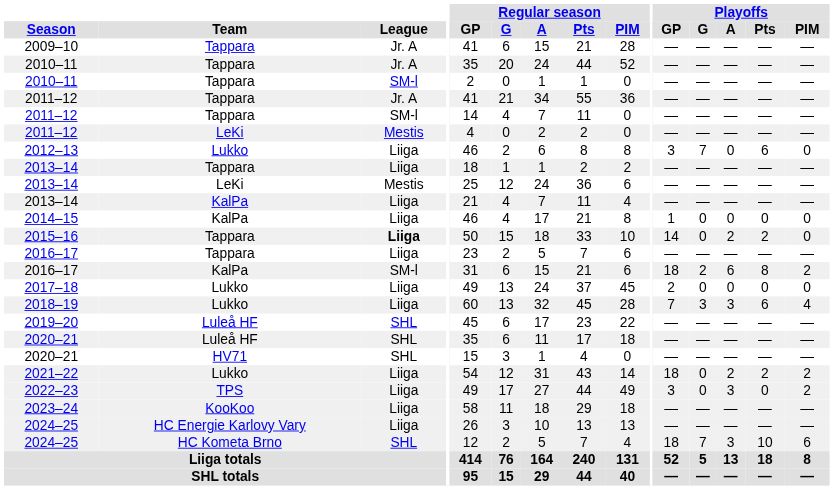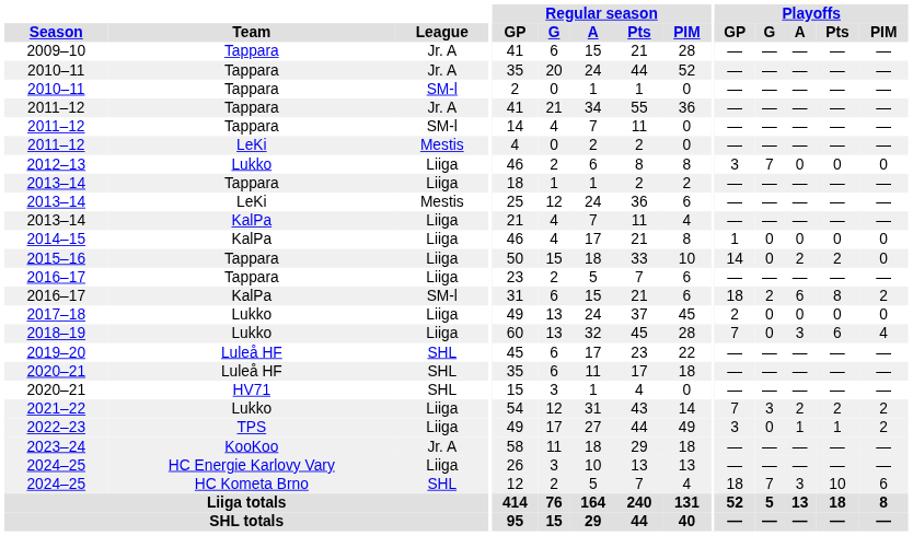 <table border="0" cellpadding="1" cellspacing="0" style="text-align:center; width:60em">
 <tr bgcolor="#e0e0e0">
 <th colspan="3" bgcolor="#ffffff"></th>
 <th rowspan="99" bgcolor="#ffffff"></th>
 <th colspan="5"><a href='#'>Regular season</a></th>
 <th rowspan="99" bgcolor="#ffffff"></th>
 <th colspan="5"><a href='#'>Playoffs</a></th>
 </tr>
 <tr bgcolor="#e0e0e0">
 <th><a href='#'>Season</a></th>
 <th>Team</th>
 <th>League</th>
 <th>GP</th>
 <th><a href='#'>G</a></th>
 <th><a href='#'>A</a></th>
 <th><a href='#'>Pts</a></th>
 <th><a href='#'>PIM</a></th>
 <th>GP</th>
 <th>G</th>
 <th>A</th>
 <th>Pts</th>
 <th>PIM</th>
 </tr>
 <tr>
 <td>2009–10</td>
 <td><a href='#'>Tappara</a></td>
 <td>Jr. A</td>
 <td>41</td>
 <td>6</td>
 <td>15</td>
 <td>21</td>
 <td>28</td>
 <td>—</td>
 <td>—</td>
 <td>—</td>
 <td>—</td>
 <td>—</td>
 </tr>
 <tr bgcolor="#f0f0f0">
 <td>2010–11</td>
 <td>Tappara</td>
 <td>Jr. A</td>
 <td>35</td>
 <td>20</td>
 <td>24</td>
 <td>44</td>
 <td>52</td>
 <td>—</td>
 <td>—</td>
 <td>—</td>
 <td>—</td>
 <td>—</td>
 </tr>
 <tr>
 <td><a href='#'>2010–11</a></td>
 <td>Tappara</td>
 <td><a href='#'>SM-l</a></td>
 <td>2</td>
 <td>0</td>
 <td>1</td>
 <td>1</td>
 <td>0</td>
 <td>—</td>
 <td>—</td>
 <td>—</td>
 <td>—</td>
 <td>—</td>
 </tr>
 <tr bgcolor="#f0f0f0">
 <td>2011–12</td>
 <td>Tappara</td>
 <td>Jr. A</td>
 <td>41</td>
 <td>21</td>
 <td>34</td>
 <td>55</td>
 <td>36</td>
 <td>—</td>
 <td>—</td>
 <td>—</td>
 <td>—</td>
 <td>—</td>
 </tr>
 <tr>
 <td><a href='#'>2011–12</a></td>
 <td>Tappara</td>
 <td>SM-l</td>
 <td>14</td>
 <td>4</td>
 <td>7</td>
 <td>11</td>
 <td>0</td>
 <td>—</td>
 <td>—</td>
 <td>—</td>
 <td>—</td>
 <td>—</td>
 </tr>
 <tr bgcolor="#f0f0f0">
 <td><a href='#'>2011–12</a></td>
 <td><a href='#'>LeKi</a></td>
 <td><a href='#'>Mestis</a></td>
 <td>4</td>
 <td>0</td>
 <td>2</td>
 <td>2</td>
 <td>0</td>
 <td>—</td>
 <td>—</td>
 <td>—</td>
 <td>—</td>
 <td>—</td>
 </tr>
 <tr>
 <td><a href='#'>2012–13</a></td>
 <td><a href='#'>Lukko</a></td>
 <td>Liiga</td>
 <td>46</td>
 <td>2</td>
 <td>6</td>
 <td>8</td>
 <td>8</td>
 <td>3</td>
 <td>7</td>
 <td>0</td>
-<td>6</td>
+<td>0</td>
 <td>0</td>
 </tr>
 <tr bgcolor="#f0f0f0">
 <td><a href='#'>2013–14</a></td>
 <td>Tappara</td>
 <td>Liiga</td>
 <td>18</td>
 <td>1</td>
 <td>1</td>
 <td>2</td>
 <td>2</td>
 <td>—</td>
 <td>—</td>
 <td>—</td>
 <td>—</td>
 <td>—</td>
 </tr>
 <tr>
 <td><a href='#'>2013–14</a></td>
 <td>LeKi</td>
 <td>Mestis</td>
 <td>25</td>
 <td>12</td>
 <td>24</td>
 <td>36</td>
 <td>6</td>
 <td>—</td>
 <td>—</td>
 <td>—</td>
 <td>—</td>
 <td>—</td>
 </tr>
 <tr bgcolor="#f0f0f0">
 <td>2013–14</td>
 <td><a href='#'>KalPa</a></td>
 <td>Liiga</td>
 <td>21</td>
 <td>4</td>
 <td>7</td>
 <td>11</td>
 <td>4</td>
 <td>—</td>
 <td>—</td>
 <td>—</td>
 <td>—</td>
 <td>—</td>
 </tr>
 <tr>
 <td><a href='#'>2014–15</a></td>
 <td>KalPa</td>
 <td>Liiga</td>
 <td>46</td>
 <td>4</td>
 <td>17</td>
 <td>21</td>
 <td>8</td>
 <td>1</td>
 <td>0</td>
 <td>0</td>
 <td>0</td>
 <td>0</td>
 </tr>
 <tr bgcolor="#f0f0f0">
 <td><a href='#'>2015–16</a></td>
 <td>Tappara</td>
-<td><strong>Liiga</strong></td>
+<td>Liiga</td>
 <td>50</td>
 <td>15</td>
 <td>18</td>
 <td>33</td>
 <td>10</td>
 <td>14</td>
 <td>0</td>
 <td>2</td>
 <td>2</td>
 <td>0</td>
 </tr>
 <tr>
 <td><a href='#'>2016–17</a></td>
 <td>Tappara</td>
 <td>Liiga</td>
 <td>23</td>
 <td>2</td>
 <td>5</td>
 <td>7</td>
 <td>6</td>
 <td>—</td>
 <td>—</td>
 <td>—</td>
 <td>—</td>
 <td>—</td>
 </tr>
 <tr bgcolor="#f0f0f0">
 <td>2016–17</td>
 <td>KalPa</td>
 <td>SM-l</td>
 <td>31</td>
 <td>6</td>
 <td>15</td>
 <td>21</td>
 <td>6</td>
 <td>18</td>
 <td>2</td>
 <td>6</td>
 <td>8</td>
 <td>2</td>
 </tr>
 <tr>
 <td><a href='#'>2017–18</a></td>
 <td>Lukko</td>
 <td>Liiga</td>
 <td>49</td>
 <td>13</td>
 <td>24</td>
 <td>37</td>
 <td>45</td>
 <td>2</td>
 <td>0</td>
 <td>0</td>
 <td>0</td>
 <td>0</td>
 </tr>
 <tr bgcolor="#f0f0f0">
 <td><a href='#'>2018–19</a></td>
 <td>Lukko</td>
 <td>Liiga</td>
 <td>60</td>
 <td>13</td>
 <td>32</td>
 <td>45</td>
 <td>28</td>
 <td>7</td>
-<td>3</td>
+<td>0</td>
 <td>3</td>
 <td>6</td>
 <td>4</td>
 </tr>
 <tr>
 <td><a href='#'>2019–20</a></td>
 <td><a href='#'>Luleå HF</a></td>
 <td><a href='#'>SHL</a></td>
 <td>45</td>
 <td>6</td>
 <td>17</td>
 <td>23</td>
 <td>22</td>
 <td>—</td>
 <td>—</td>
 <td>—</td>
 <td>—</td>
 <td>—</td>
 </tr>
 <tr bgcolor="#f0f0f0">
 <td><a href='#'>2020–21</a></td>
 <td>Luleå HF</td>
 <td>SHL</td>
 <td>35</td>
 <td>6</td>
 <td>11</td>
 <td>17</td>
 <td>18</td>
 <td>—</td>
 <td>—</td>
 <td>—</td>
 <td>—</td>
 <td>—</td>
 </tr>
 <tr>
 <td>2020–21</td>
 <td><a href='#'>HV71</a></td>
 <td>SHL</td>
 <td>15</td>
 <td>3</td>
 <td>1</td>
 <td>4</td>
 <td>0</td>
 <td>—</td>
 <td>—</td>
 <td>—</td>
 <td>—</td>
 <td>—</td>
 </tr>
 <tr bgcolor="#f0f0f0">
 <td><a href='#'>2021–22</a></td>
 <td>Lukko</td>
 <td>Liiga</td>
 <td>54</td>
 <td>12</td>
 <td>31</td>
 <td>43</td>
 <td>14</td>
-<td>18</td>
-<td>0</td>
+<td>7</td>
+<td>3</td>
 <td>2</td>
 <td>2</td>
 <td>2</td>
 </tr>
 <tr bgcolor="#f0f0f0">
 <td><a href='#'>2022–23</a></td>
 <td><a href='#'>TPS</a></td>
 <td>Liiga</td>
 <td>49</td>
 <td>17</td>
 <td>27</td>
 <td>44</td>
 <td>49</td>
 <td>3</td>
 <td>0</td>
-<td>3</td>
-<td>0</td>
+<td>1</td>
+<td>1</td>
 <td>2</td>
 </tr>
 <tr bgcolor="#f0f0f0">
 <td><a href='#'>2023–24</a></td>
 <td><a href='#'>KooKoo</a></td>
-<td>Liiga</td>
+<td>Jr. A</td>
 <td>58</td>
 <td>11</td>
 <td>18</td>
 <td>29</td>
 <td>18</td>
 <td>—</td>
 <td>—</td>
 <td>—</td>
 <td>—</td>
 <td>—</td>
 </tr>
 <tr bgcolor="#f0f0f0">
 <td><a href='#'>2024–25</a></td>
 <td><a href='#'>HC Energie Karlovy Vary</a></td>
 <td>Liiga</td>
 <td>26</td>
 <td>3</td>
 <td>10</td>
 <td>13</td>
 <td>13</td>
 <td>—</td>
 <td>—</td>
 <td>—</td>
 <td>—</td>
 <td>—</td>
 </tr>
 <tr bgcolor="#f0f0f0">
 <td><a href='#'>2024–25</a></td>
 <td><a href='#'>HC Kometa Brno</a></td>
 <td><a href='#'>SHL</a></td>
 <td>12</td>
 <td>2</td>
 <td>5</td>
 <td>7</td>
 <td>4</td>
 <td>18</td>
 <td>7</td>
 <td>3</td>
 <td>10</td>
 <td>6</td>
 </tr>
 <tr>
 </tr>
 <tr bgcolor="#e0e0e0">
 <th colspan="3">Liiga totals</th>
 <th>414</th>
 <th>76</th>
 <th>164</th>
 <th>240</th>
 <th>131</th>
 <th>52</th>
 <th>5</th>
 <th>13</th>
 <th>18</th>
 <th>8</th>
 </tr>
 <tr bgcolor="#e0e0e0">
 <th colspan="3">SHL totals</th>
 <th>95</th>
 <th>15</th>
 <th>29</th>
 <th>44</th>
 <th>40</th>
 <th>—</th>
 <th>—</th>
 <th>—</th>
 <th>—</th>
 <th>—</th>
 </tr>
 </table>
